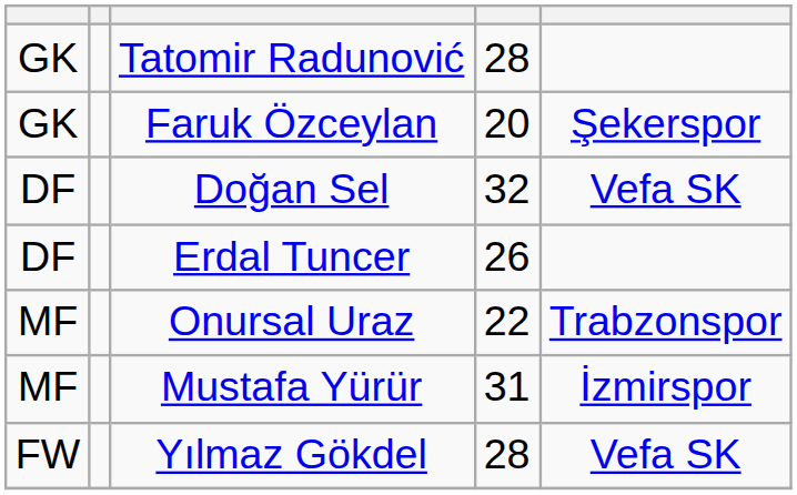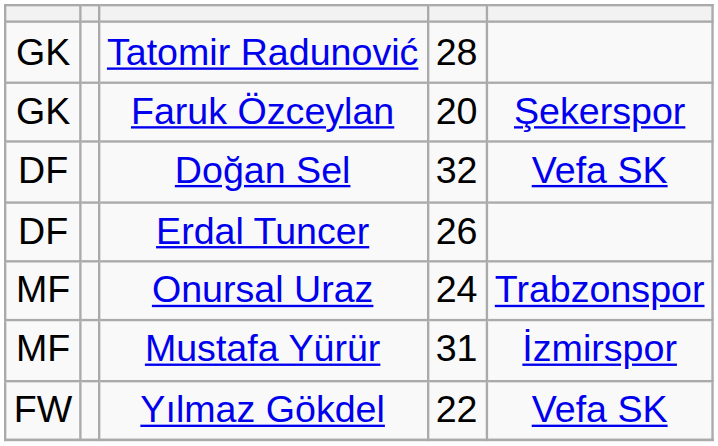 <table class="wikitable sortable" style="text-align: center">
 <tr>
 <th></th>
 <th></th>
 <th></th>
 <th></th>
 <th></th>
 </tr>
 <tr>
 <td>GK</td>
 <td></td>
 <td><a href='#'>Tatomir Radunović</a></td>
 <td>28</td>
 <td></td>
 </tr>
 <tr>
 <td>GK</td>
 <td></td>
 <td><a href='#'>Faruk Özceylan</a></td>
 <td>20</td>
 <td><a href='#'>Şekerspor</a></td>
 </tr>
 <tr>
 <td>DF</td>
 <td></td>
 <td><a href='#'>Doğan Sel</a></td>
 <td>32</td>
 <td><a href='#'>Vefa SK</a></td>
 </tr>
 <tr>
 <td>DF</td>
 <td></td>
 <td><a href='#'>Erdal Tuncer</a></td>
 <td>26</td>
 <td></td>
 </tr>
 <tr>
 <td>MF</td>
 <td></td>
 <td><a href='#'>Onursal Uraz</a></td>
-<td>22</td>
+<td>24</td>
 <td><a href='#'>Trabzonspor</a></td>
 </tr>
 <tr>
 <td>MF</td>
 <td></td>
 <td><a href='#'>Mustafa Yürür</a></td>
 <td>31</td>
 <td><a href='#'>İzmirspor</a></td>
 </tr>
 <tr>
 <td>FW</td>
 <td></td>
 <td><a href='#'>Yılmaz Gökdel</a></td>
-<td>28</td>
+<td>22</td>
 <td><a href='#'>Vefa SK</a></td>
 </tr>
 <tr>
 </tr>
 </table>
